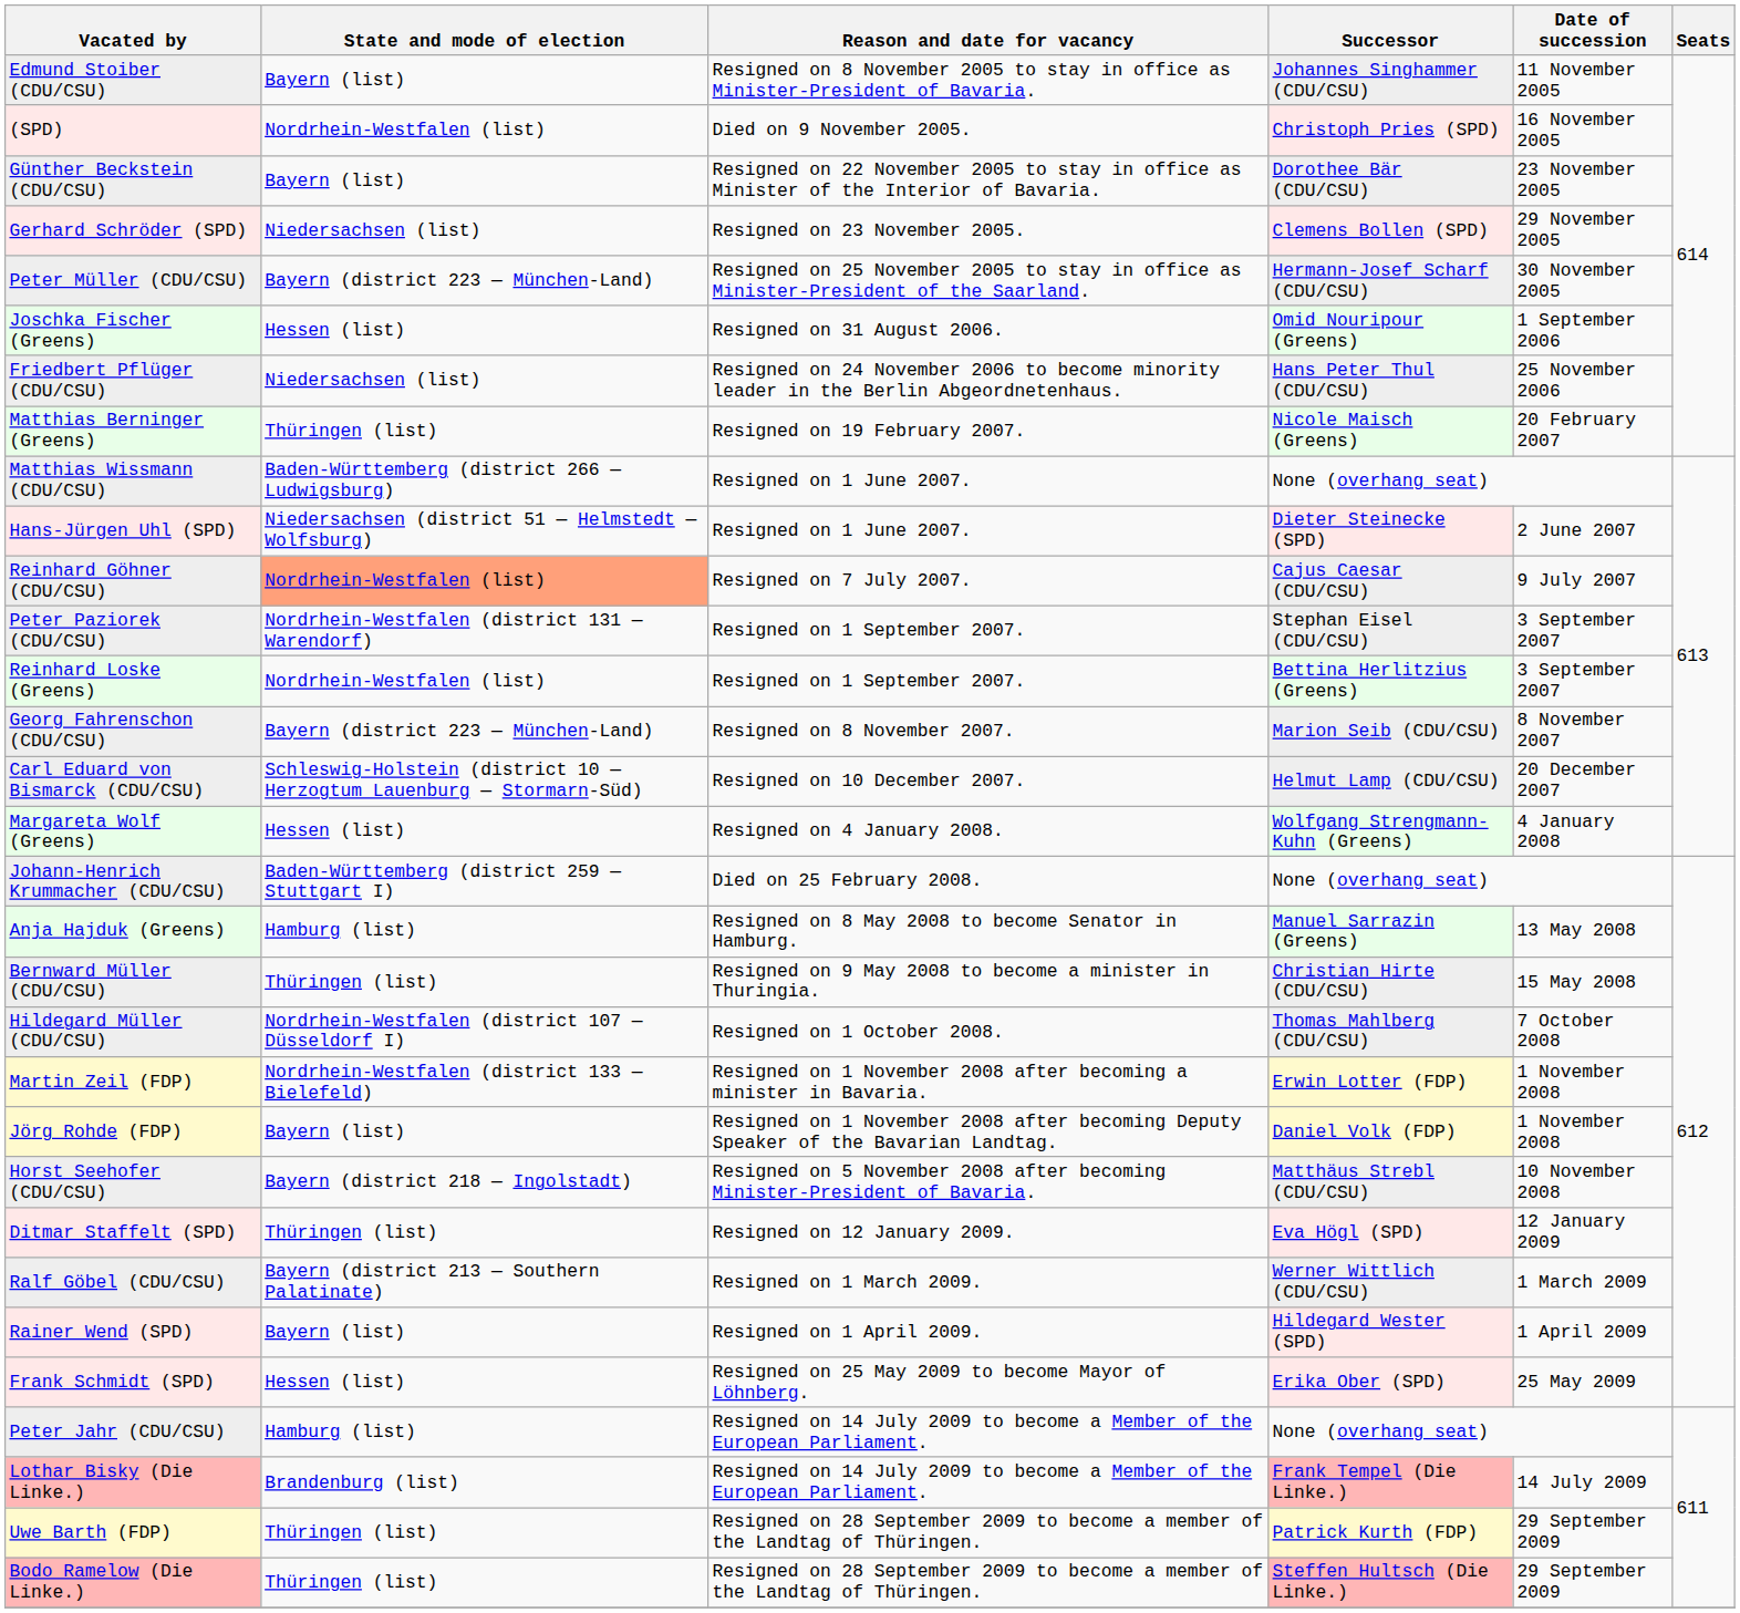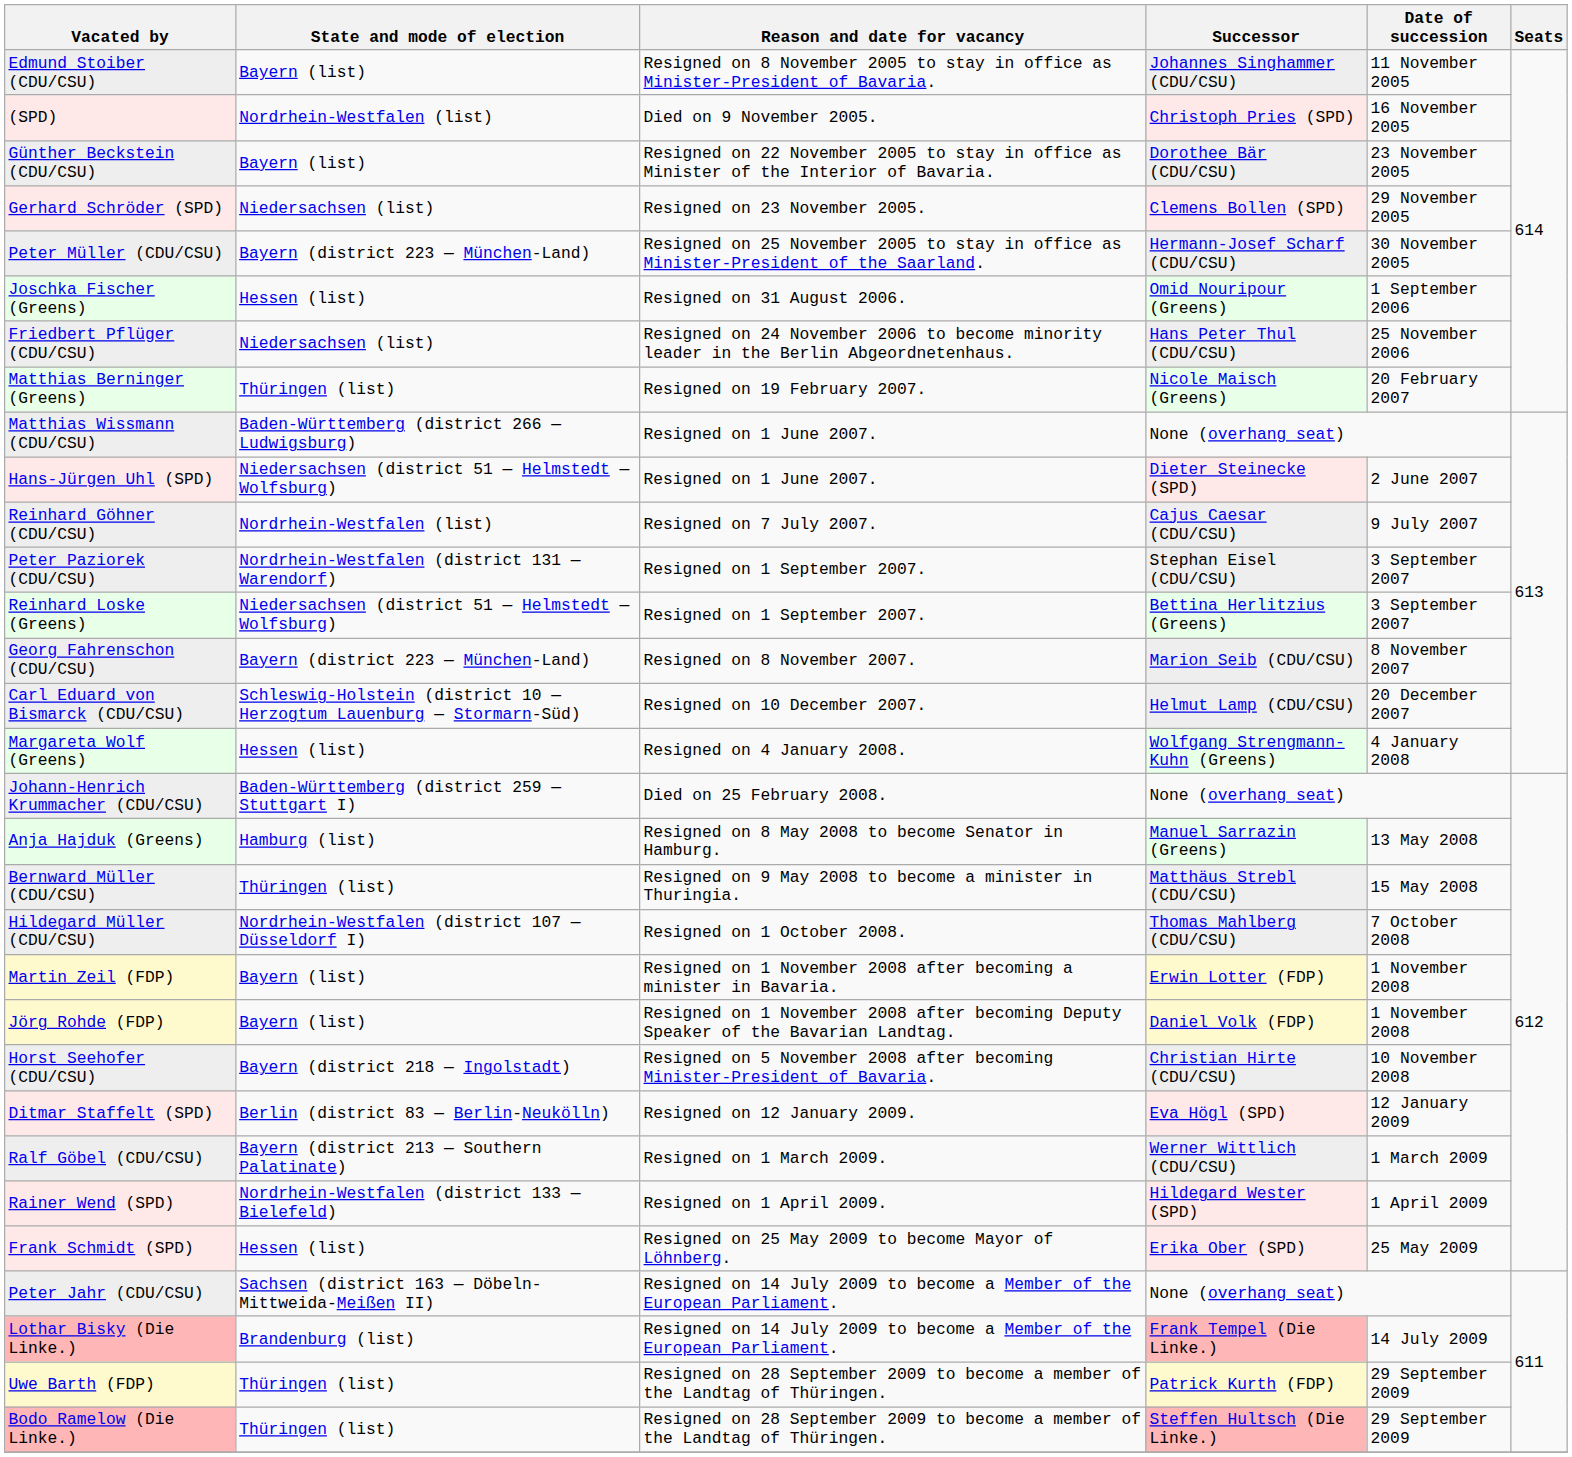 <table class=wikitable>
 <tr valign=bottom>
 <th>Vacated by</th>
 <th>State and mode of election</th>
 <th>Reason and date for vacancy</th>
 <th>Successor</th>
 <th>Date of succession</th>
 <th>Seats</th>
 </tr>
 <tr>
 <td style="background:#EEEEEE;"><a href='#'>Edmund Stoiber</a> (CDU/CSU)</td>
 <td><a href='#'>Bayern</a> (list)</td>
 <td>Resigned on 8 November 2005 to stay in office as <a href='#'>Minister-President of Bavaria</a>.</td>
 <td style="background:#EEEEEE;"><a href='#'>Johannes Singhammer</a> (CDU/CSU)</td>
 <td>11 November 2005</td>
 <td rowspan=8>614</td>
 </tr>
 <tr>
 <td style="background:#FFE8E8;"> (SPD)</td>
 <td><a href='#'>Nordrhein-Westfalen</a> (list)</td>
 <td>Died on 9 November 2005.</td>
 <td style="background:#FFE8E8;"><a href='#'>Christoph Pries</a> (SPD)</td>
 <td>16 November 2005</td>
 </tr>
 <tr>
 <td style="background:#EEEEEE;"><a href='#'>Günther Beckstein</a> (CDU/CSU)</td>
 <td><a href='#'>Bayern</a> (list)</td>
 <td>Resigned on 22 November 2005 to stay in office as Minister of the Interior of Bavaria.</td>
 <td style="background:#EEEEEE;"><a href='#'>Dorothee Bär</a> (CDU/CSU)</td>
 <td>23 November 2005</td>
 </tr>
 <tr>
 <td style="background:#FFE8E8;"><a href='#'>Gerhard Schröder</a> (SPD)</td>
 <td><a href='#'>Niedersachsen</a> (list)</td>
 <td>Resigned on 23 November 2005.</td>
 <td style="background:#FFE8E8;"><a href='#'>Clemens Bollen</a> (SPD)</td>
 <td>29 November 2005</td>
 </tr>
 <tr>
 <td style="background:#EEEEEE;"><a href='#'>Peter Müller</a> (CDU/CSU)</td>
 <td><a href='#'>Bayern</a> (district 223 — <a href='#'>München</a>-Land)</td>
 <td>Resigned on 25 November 2005 to stay in office as <a href='#'>Minister-President of the Saarland</a>.</td>
 <td style="background:#EEEEEE;"><a href='#'>Hermann-Josef Scharf</a> (CDU/CSU)</td>
 <td>30 November 2005</td>
 </tr>
 <tr>
 <td style="background:#E8FFE8;"><a href='#'>Joschka Fischer</a> (Greens)</td>
 <td><a href='#'>Hessen</a> (list)</td>
 <td>Resigned on 31 August 2006.</td>
 <td style="background:#E8FFE8;"><a href='#'>Omid Nouripour</a> (Greens)</td>
 <td>1 September 2006</td>
 </tr>
 <tr>
 <td style="background:#EEEEEE;"><a href='#'>Friedbert Pflüger</a> (CDU/CSU)</td>
 <td><a href='#'>Niedersachsen</a> (list)</td>
 <td>Resigned on 24 November 2006 to become minority leader in the Berlin Abgeordnetenhaus.</td>
 <td style="background:#EEEEEE;"><a href='#'>Hans Peter Thul</a> (CDU/CSU)</td>
 <td>25 November 2006</td>
 </tr>
 <tr>
 <td style="background:#E8FFE8;"><a href='#'>Matthias Berninger</a> (Greens)</td>
 <td><a href='#'>Thüringen</a> (list)</td>
 <td>Resigned on 19 February 2007.</td>
 <td style="background:#E8FFE8;"><a href='#'>Nicole Maisch</a> (Greens)</td>
 <td>20 February 2007</td>
 </tr>
 <tr>
 <td style="background:#EEEEEE;"><a href='#'>Matthias Wissmann</a> (CDU/CSU)</td>
 <td><a href='#'>Baden-Württemberg</a> (district 266 — <a href='#'>Ludwigsburg</a>)</td>
 <td>Resigned on 1 June 2007.</td>
 <td colspan=2>None (<a href='#'>overhang seat</a>)</td>
 <td rowspan=8>613</td>
 </tr>
 <tr>
 <td style="background:#FFE8E8;"><a href='#'>Hans-Jürgen Uhl</a> (SPD)</td>
 <td><a href='#'>Niedersachsen</a> (district 51 — <a href='#'>Helmstedt</a> — <a href='#'>Wolfsburg</a>)</td>
 <td>Resigned on 1 June 2007.</td>
 <td style="background:#FFE8E8;"><a href='#'>Dieter Steinecke</a> (SPD)</td>
 <td>2 June 2007</td>
 </tr>
 <tr>
 <td style="background:#EEEEEE;"><a href='#'>Reinhard Göhner</a> (CDU/CSU)</td>
-<td style="background: lightsalmon;"><a href='#'>Nordrhein-Westfalen</a> (list)</td>
+<td><a href='#'>Nordrhein-Westfalen</a> (list)</td>
 <td>Resigned on 7 July 2007.</td>
 <td style="background:#EEEEEE;"><a href='#'>Cajus Caesar</a> (CDU/CSU)</td>
 <td>9 July 2007</td>
 </tr>
 <tr>
 <td style="background:#EEEEEE;"><a href='#'>Peter Paziorek</a> (CDU/CSU)</td>
 <td><a href='#'>Nordrhein-Westfalen</a> (district 131 — <a href='#'>Warendorf</a>)</td>
 <td>Resigned on 1 September 2007.</td>
 <td style="background:#EEEEEE;">Stephan Eisel (CDU/CSU)</td>
 <td>3 September 2007</td>
 </tr>
 <tr>
 <td style="background:#E8FFE8;"><a href='#'>Reinhard Loske</a> (Greens)</td>
-<td><a href='#'>Nordrhein-Westfalen</a> (list)</td>
+<td><a href='#'>Niedersachsen</a> (district 51 — <a href='#'>Helmstedt</a> — <a href='#'>Wolfsburg</a>)</td>
 <td>Resigned on 1 September 2007.</td>
 <td style="background:#E8FFE8;"><a href='#'>Bettina Herlitzius</a> (Greens)</td>
 <td>3 September 2007</td>
 </tr>
 <tr>
 <td style="background:#EEEEEE;"><a href='#'>Georg Fahrenschon</a> (CDU/CSU)</td>
 <td><a href='#'>Bayern</a> (district 223 — <a href='#'>München</a>-Land)</td>
 <td>Resigned on 8 November 2007.</td>
 <td style="background:#EEEEEE;"><a href='#'>Marion Seib</a> (CDU/CSU)</td>
 <td>8 November 2007</td>
 </tr>
 <tr>
 <td style="background:#EEEEEE;"><a href='#'>Carl Eduard von Bismarck</a> (CDU/CSU)</td>
 <td><a href='#'>Schleswig-Holstein</a> (district 10 — <a href='#'>Herzogtum Lauenburg</a> — <a href='#'>Stormarn</a>-Süd)</td>
 <td>Resigned on 10 December 2007.</td>
 <td style="background:#EEEEEE;"><a href='#'>Helmut Lamp</a> (CDU/CSU)</td>
 <td>20 December 2007</td>
 </tr>
 <tr>
 <td style="background:#E8FFE8;"><a href='#'>Margareta Wolf</a> (Greens)</td>
 <td><a href='#'>Hessen</a> (list)</td>
 <td>Resigned on 4 January 2008.</td>
 <td style="background:#E8FFE8;"><a href='#'>Wolfgang Strengmann-Kuhn</a> (Greens)</td>
 <td>4 January 2008</td>
 </tr>
 <tr>
 <td style="background:#EEEEEE;"><a href='#'>Johann-Henrich Krummacher</a> (CDU/CSU)</td>
 <td><a href='#'>Baden-Württemberg</a> (district 259 — <a href='#'>Stuttgart</a> I)</td>
 <td>Died on 25 February 2008.</td>
 <td colspan=2>None (<a href='#'>overhang seat</a>)</td>
 <td rowspan=11>612</td>
 </tr>
 <tr>
 <td style="background:#E8FFE8;"><a href='#'>Anja Hajduk</a> (Greens)</td>
 <td><a href='#'>Hamburg</a> (list)</td>
 <td>Resigned on 8 May 2008 to become Senator in Hamburg.</td>
 <td style="background:#E8FFE8;"><a href='#'>Manuel Sarrazin</a> (Greens)</td>
 <td>13 May 2008</td>
 </tr>
 <tr>
 <td style="background:#EEEEEE;"><a href='#'>Bernward Müller</a> (CDU/CSU)</td>
 <td><a href='#'>Thüringen</a> (list)</td>
 <td>Resigned on 9 May 2008 to become a minister in Thuringia.</td>
-<td style="background:#EEEEEE;"><a href='#'>Christian Hirte</a> (CDU/CSU)</td>
+<td style="background:#EEEEEE;"><a href='#'>Matthäus Strebl</a> (CDU/CSU)</td>
 <td>15 May 2008</td>
 </tr>
 <tr>
 <td style="background:#EEEEEE;"><a href='#'>Hildegard Müller</a> (CDU/CSU)</td>
 <td><a href='#'>Nordrhein-Westfalen</a> (district 107 — <a href='#'>Düsseldorf</a> I)</td>
 <td>Resigned on 1 October 2008.</td>
 <td style="background:#EEEEEE;"><a href='#'>Thomas Mahlberg</a> (CDU/CSU)</td>
 <td>7 October 2008</td>
 </tr>
 <tr>
 <td style="background:#FFFACD;"><a href='#'>Martin Zeil</a> (FDP)</td>
-<td><a href='#'>Nordrhein-Westfalen</a> (district 133 — <a href='#'>Bielefeld</a>)</td>
+<td><a href='#'>Bayern</a> (list)</td>
 <td>Resigned on 1 November 2008 after becoming a minister in Bavaria.</td>
 <td style="background:#FFFACD;"><a href='#'>Erwin Lotter</a> (FDP)</td>
 <td>1 November 2008</td>
 </tr>
 <tr>
 <td style="background:#FFFACD;"><a href='#'>Jörg Rohde</a> (FDP)</td>
 <td><a href='#'>Bayern</a> (list)</td>
 <td>Resigned on 1 November 2008 after becoming Deputy Speaker of the Bavarian Landtag.</td>
 <td style="background:#FFFACD;"><a href='#'>Daniel Volk</a> (FDP)</td>
 <td>1 November 2008</td>
 </tr>
 <tr>
 <td style="background:#EEEEEE;"><a href='#'>Horst Seehofer</a> (CDU/CSU)</td>
 <td><a href='#'>Bayern</a> (district 218 — <a href='#'>Ingolstadt</a>)</td>
 <td>Resigned on 5 November 2008 after becoming <a href='#'>Minister-President of Bavaria</a>.</td>
-<td style="background:#EEEEEE;"><a href='#'>Matthäus Strebl</a> (CDU/CSU)</td>
+<td style="background:#EEEEEE;"><a href='#'>Christian Hirte</a> (CDU/CSU)</td>
 <td>10 November 2008</td>
 </tr>
 <tr>
 <td style="background:#FFE8E8;"><a href='#'>Ditmar Staffelt</a> (SPD)</td>
-<td><a href='#'>Thüringen</a> (list)</td>
+<td><a href='#'>Berlin</a> (district 83 — <a href='#'>Berlin</a>-<a href='#'>Neukölln</a>)</td>
 <td>Resigned on 12 January 2009.</td>
 <td style="background:#FFE8E8;"><a href='#'>Eva Högl</a> (SPD)</td>
 <td>12 January 2009</td>
 </tr>
 <tr>
 <td style="background:#EEEEEE;"><a href='#'>Ralf Göbel</a> (CDU/CSU)</td>
 <td><a href='#'>Bayern</a> (district 213 — Southern <a href='#'>Palatinate</a>)</td>
 <td>Resigned on 1 March 2009.</td>
 <td style="background:#EEEEEE;"><a href='#'>Werner Wittlich</a> (CDU/CSU)</td>
 <td>1 March 2009</td>
 </tr>
 <tr>
 <td style="background:#FFE8E8;"><a href='#'>Rainer Wend</a> (SPD)</td>
-<td><a href='#'>Bayern</a> (list)</td>
+<td><a href='#'>Nordrhein-Westfalen</a> (district 133 — <a href='#'>Bielefeld</a>)</td>
 <td>Resigned on 1 April 2009.</td>
 <td style="background:#FFE8E8;"><a href='#'>Hildegard Wester</a> (SPD)</td>
 <td>1 April 2009</td>
 </tr>
 <tr>
 <td style="background:#FFE8E8;"><a href='#'>Frank Schmidt</a> (SPD)</td>
 <td><a href='#'>Hessen</a> (list)</td>
 <td>Resigned on 25 May 2009 to become Mayor of <a href='#'>Löhnberg</a>.</td>
 <td style="background:#FFE8E8;"><a href='#'>Erika Ober</a> (SPD)</td>
 <td>25 May 2009</td>
 </tr>
 <tr>
 <td style="background:#EEEEEE;"><a href='#'>Peter Jahr</a> (CDU/CSU)</td>
-<td><a href='#'>Hamburg</a> (list)</td>
+<td><a href='#'>Sachsen</a> (district 163 — Döbeln-Mittweida-<a href='#'>Meißen</a> II)</td>
 <td>Resigned on 14 July 2009 to become a <a href='#'>Member of the European Parliament</a>.</td>
 <td colspan=2>None (<a href='#'>overhang seat</a>)</td>
 <td rowspan=4>611</td>
 </tr>
 <tr>
 <td style="background:#FFB6B6"><a href='#'>Lothar Bisky</a> (Die Linke.)</td>
 <td><a href='#'>Brandenburg</a> (list)</td>
 <td>Resigned on 14 July 2009 to become a <a href='#'>Member of the European Parliament</a>.</td>
 <td style="background:#FFB6B6"><a href='#'>Frank Tempel</a> (Die Linke.)</td>
 <td>14 July 2009</td>
 </tr>
 <tr>
 <td style="background:#FFFACD;"><a href='#'>Uwe Barth</a> (FDP)</td>
 <td><a href='#'>Thüringen</a> (list)</td>
 <td>Resigned on 28 September 2009 to become a member of the Landtag of Thüringen.</td>
 <td style="background:#FFFACD;"><a href='#'>Patrick Kurth</a> (FDP)</td>
 <td>29 September 2009</td>
 </tr>
 <tr>
 <td style="background:#FFB6B6"><a href='#'>Bodo Ramelow</a> (Die Linke.)</td>
 <td><a href='#'>Thüringen</a> (list)</td>
 <td>Resigned on 28 September 2009 to become a member of the Landtag of Thüringen.</td>
 <td style="background:#FFB6B6"><a href='#'>Steffen Hultsch</a> (Die Linke.)</td>
 <td>29 September 2009</td>
 </tr>
 <tr>
 </tr>
 </table>
